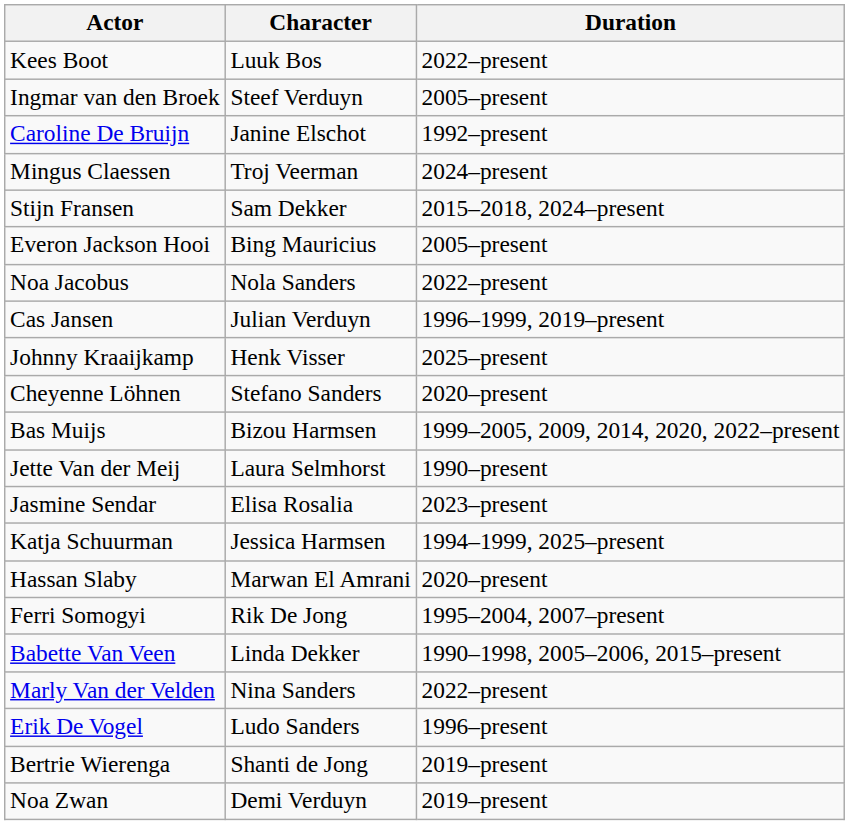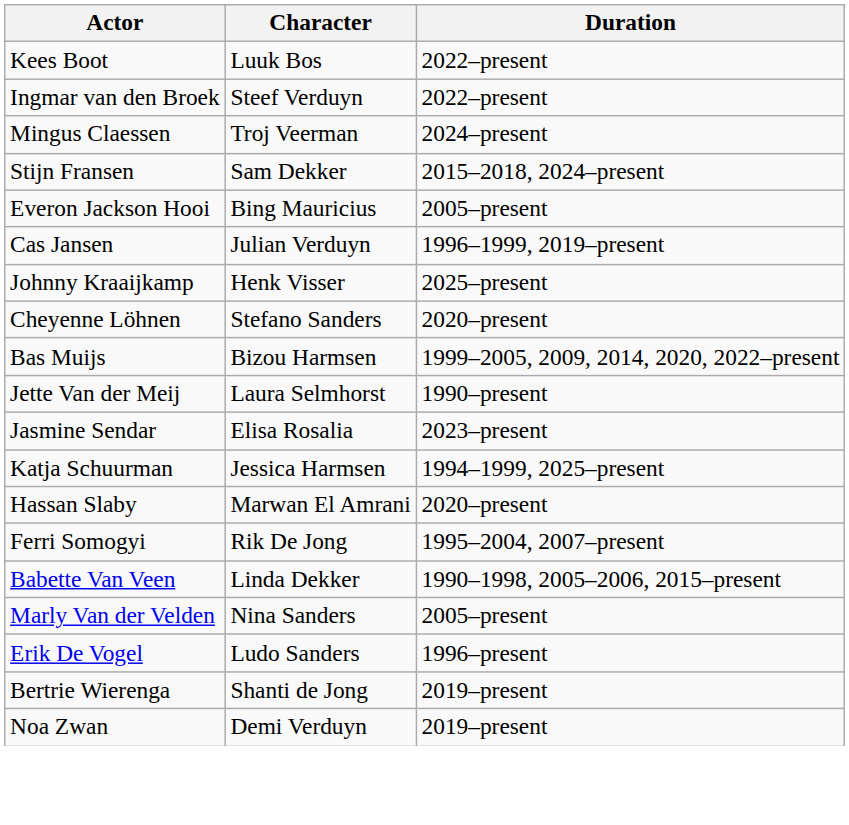 <table class="wikitable sortable">
 <tr>
 <th>Actor</th>
 <th>Character</th>
 <th>Duration</th>
 </tr>
 <tr>
 <td>Kees Boot</td>
 <td>Luuk Bos</td>
 <td>2022–present</td>
 </tr>
 <tr>
 <td>Ingmar van den Broek</td>
 <td>Steef Verduyn</td>
-<td>2005–present</td>
-</tr>
-<tr>
-<td><a href='#'>Caroline De Bruijn</a></td>
-<td>Janine Elschot</td>
-<td>1992–present</td>
+<td>2022–present</td>
 </tr>
 <tr>
 <td>Mingus Claessen</td>
 <td>Troj Veerman</td>
 <td>2024–present</td>
 </tr>
 <tr>
 <td>Stijn Fransen</td>
 <td>Sam Dekker</td>
 <td>2015–2018, 2024–present</td>
 </tr>
 <tr>
 <td>Everon Jackson Hooi</td>
 <td>Bing Mauricius</td>
 <td>2005–present</td>
-</tr>
-<tr>
-<td>Noa Jacobus</td>
-<td>Nola Sanders</td>
-<td>2022–present</td>
 </tr>
 <tr>
 <td>Cas Jansen</td>
 <td>Julian Verduyn</td>
 <td>1996–1999, 2019–present</td>
 </tr>
 <tr>
 <td>Johnny Kraaijkamp</td>
 <td>Henk Visser</td>
 <td>2025–present</td>
 </tr>
 <tr>
 <td>Cheyenne Löhnen</td>
 <td>Stefano Sanders</td>
 <td>2020–present</td>
 </tr>
 <tr>
 <td>Bas Muijs</td>
 <td>Bizou Harmsen</td>
 <td>1999–2005, 2009, 2014, 2020, 2022–present</td>
 </tr>
 <tr>
 <td>Jette Van der Meij</td>
 <td>Laura Selmhorst</td>
 <td>1990–present</td>
 </tr>
 <tr>
 <td>Jasmine Sendar</td>
 <td>Elisa Rosalia</td>
 <td>2023–present</td>
 </tr>
 <tr>
 <td>Katja Schuurman</td>
 <td>Jessica Harmsen</td>
 <td>1994–1999, 2025–present</td>
 </tr>
 <tr>
 <td>Hassan Slaby</td>
 <td>Marwan El Amrani</td>
 <td>2020–present</td>
 </tr>
 <tr>
 <td>Ferri Somogyi</td>
 <td>Rik De Jong</td>
 <td>1995–2004, 2007–present</td>
 </tr>
 <tr>
 <td><a href='#'>Babette Van Veen</a></td>
 <td>Linda Dekker</td>
 <td>1990–1998, 2005–2006, 2015–present</td>
 </tr>
 <tr>
 <td><a href='#'>Marly Van der Velden</a></td>
 <td>Nina Sanders</td>
-<td>2022–present</td>
+<td>2005–present</td>
 </tr>
 <tr>
 <td><a href='#'>Erik De Vogel</a></td>
 <td>Ludo Sanders</td>
 <td>1996–present</td>
 </tr>
 <tr>
 <td>Bertrie Wierenga</td>
 <td>Shanti de Jong</td>
 <td>2019–present</td>
 </tr>
 <tr>
 <td>Noa Zwan</td>
 <td>Demi Verduyn</td>
 <td>2019–present</td>
 </tr>
 </table>
